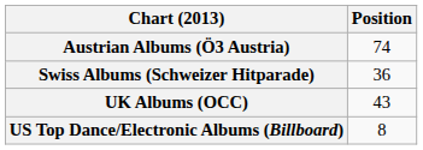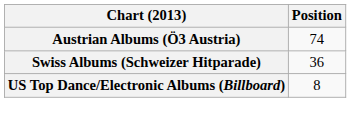 <table class="wikitable sortable plainrowheaders" style="text-align:center">
 <tr>
 <th scope="col">Chart (2013)</th>
 <th scope="col">Position</th>
 </tr>
 <tr>
 <th scope="row">Austrian Albums (Ö3 Austria)</th>
 <td>74</td>
 </tr>
 <tr>
 <th scope="row">Swiss Albums (Schweizer Hitparade)</th>
 <td>36</td>
 </tr>
 <tr>
-<th scope="row">UK Albums (OCC)</th>
-<td>43</td>
-</tr>
-<tr>
 <th scope="row">US Top Dance/Electronic Albums (<em>Billboard</em>)</th>
 <td>8</td>
 </tr>
 </table>
